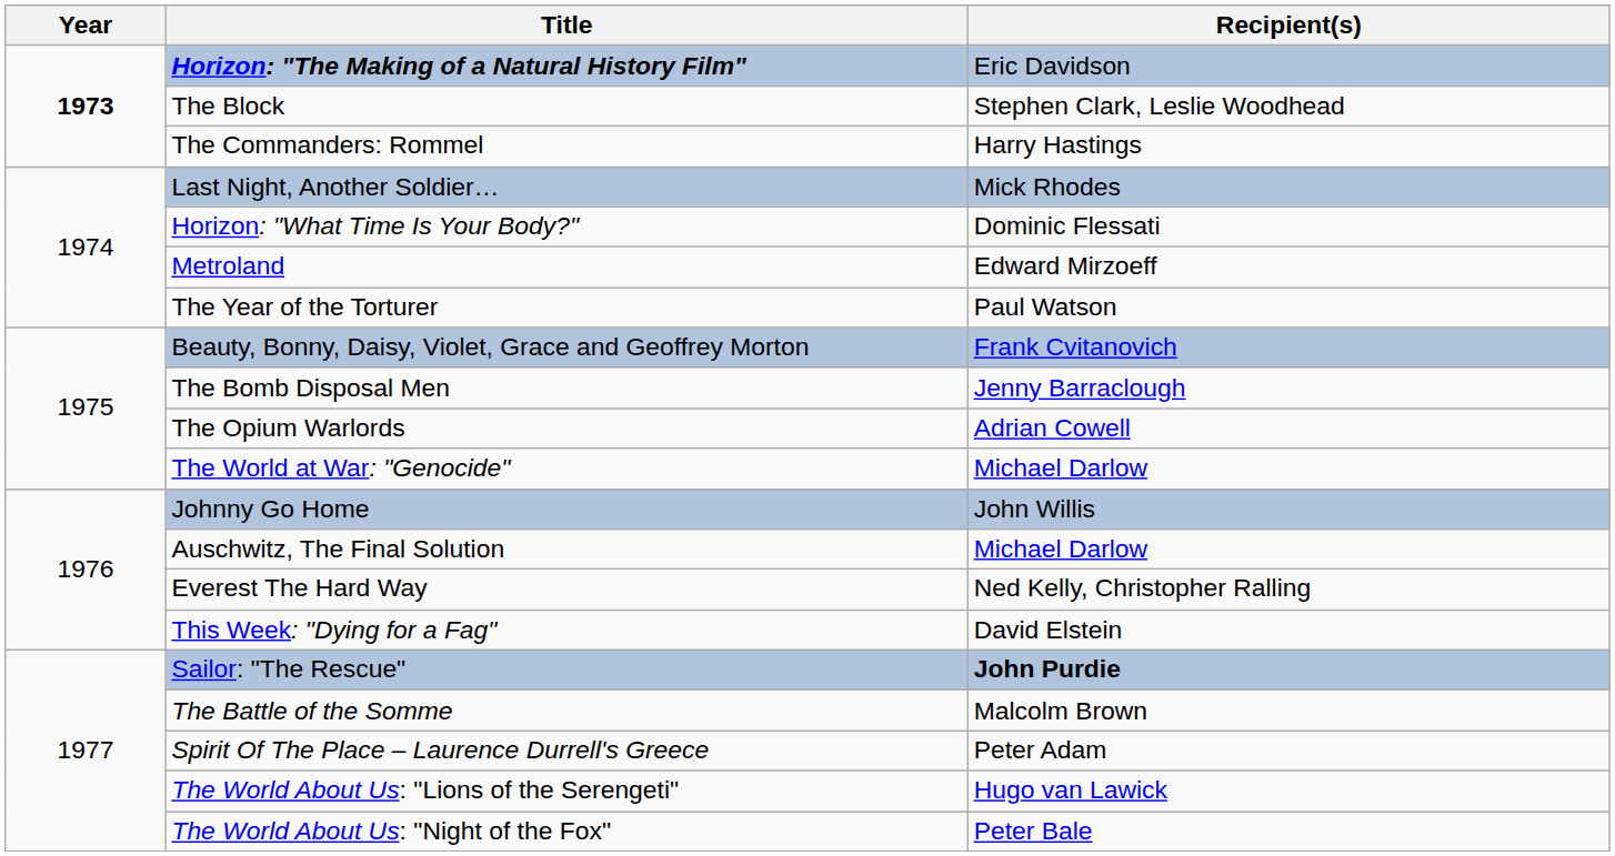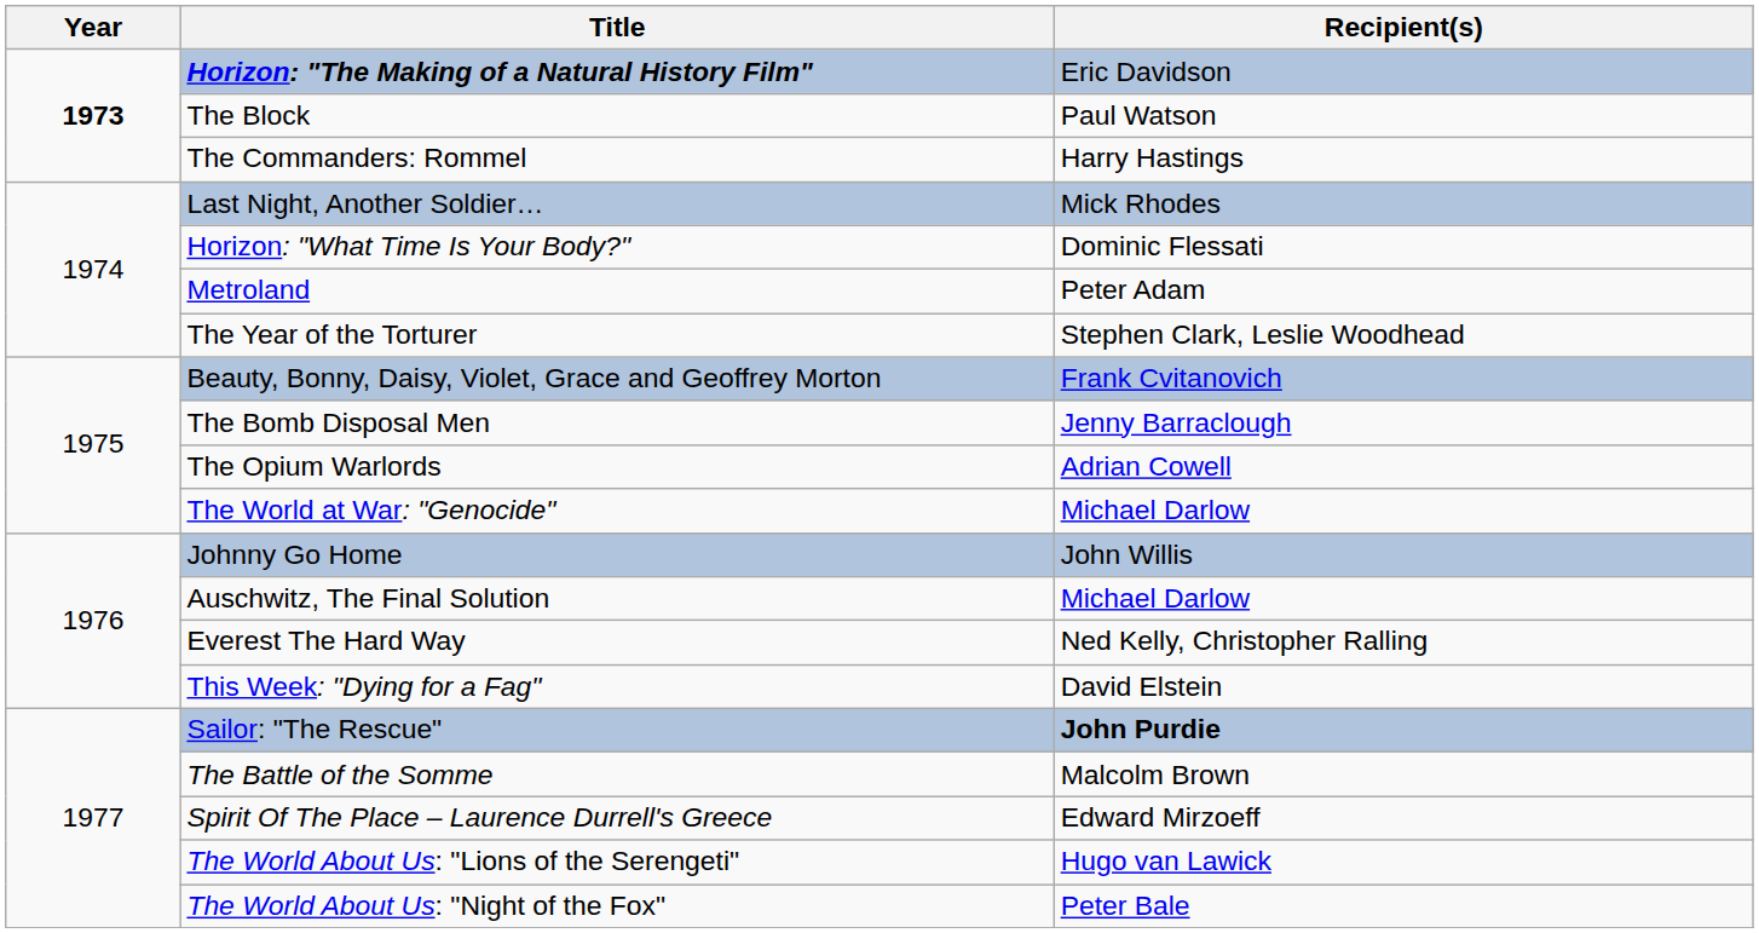 <table class="wikitable" width="80%">
 <tr>
 <th width=5%>Year</th>
 <th width=25%><strong>Title</strong></th>
 <th width=20%><strong>Recipient(s)</strong></th>
 </tr>
 <tr>
 <td rowspan="3" style="text-align:center;"><strong>1973</strong></td>
 <td style="background:#B0C4DE;"><strong><em><a href='#'>Horizon</a><em>: "The Making of a Natural History Film"<strong></td>
 <td style="background:#B0C4DE;"></strong>Eric Davidson<strong></td>
 </tr>
 <tr>
 <td></em>The Block<em></td>
-<td>Stephen Clark, Leslie Woodhead</td>
+<td>Paul Watson</td>
 </tr>
 <tr>
 <td></em>The Commanders: Rommel<em></td>
 <td>Harry Hastings</td>
 </tr>
 <tr>
 <td rowspan="4" style="text-align:center;"></strong>1974<strong></td>
 <td style="background:#B0C4DE;"></em></strong>Last Night, Another Soldier…<strong><em></td>
 <td style="background:#B0C4DE;"></strong>Mick Rhodes<strong></td>
 </tr>
 <tr>
 <td></em><a href='#'>Horizon</a><em>: "What Time Is Your Body?"</td>
 <td>Dominic Flessati</td>
 </tr>
 <tr>
 <td></em><a href='#'>Metroland</a><em></td>
-<td>Edward Mirzoeff</td>
+<td>Peter Adam</td>
 </tr>
 <tr>
 <td></em>The Year of the Torturer<em></td>
-<td>Paul Watson</td>
+<td>Stephen Clark, Leslie Woodhead</td>
 </tr>
 <tr>
 <td rowspan="4" style="text-align:center;"></strong>1975<strong></td>
 <td style="background:#B0C4DE;"></em></strong>Beauty, Bonny, Daisy, Violet, Grace and Geoffrey Morton<strong><em></td>
 <td style="background:#B0C4DE;"></strong><a href='#'>Frank Cvitanovich</a><strong></td>
 </tr>
 <tr>
 <td></em>The Bomb Disposal Men<em></td>
 <td><a href='#'>Jenny Barraclough</a></td>
 </tr>
 <tr>
 <td></em>The Opium Warlords<em></td>
 <td><a href='#'>Adrian Cowell</a></td>
 </tr>
 <tr>
 <td></em><a href='#'>The World at War</a><em>: "Genocide"</td>
 <td><a href='#'>Michael Darlow</a></td>
 </tr>
 <tr>
 <td rowspan="4" style="text-align:center;"></strong>1976<strong></td>
 <td style="background:#B0C4DE;"></em></strong>Johnny Go Home<strong><em></td>
 <td style="background:#B0C4DE;"></strong>John Willis<strong></td>
 </tr>
 <tr>
 <td></em>Auschwitz, The Final Solution<em></td>
 <td><a href='#'>Michael Darlow</a></td>
 </tr>
 <tr>
 <td></em>Everest The Hard Way<em></td>
 <td>Ned Kelly, Christopher Ralling</td>
 </tr>
 <tr>
 <td></em><a href='#'>This Week</a><em>: "Dying for a Fag"</td>
 <td>David Elstein</td>
 </tr>
 <tr>
 <td rowspan="5" style="text-align:center;"></strong>1977<strong></td>
 <td style="background:#B0C4DE;"></em></strong><a href='#'>Sailor</a></em>: "The Rescue"</strong></td>
 <td style="background:#B0C4DE;"><strong>John Purdie</strong></td>
 </tr>
 <tr>
 <td><em>The Battle of the Somme</em></td>
 <td>Malcolm Brown</td>
 </tr>
 <tr>
 <td><em>Spirit Of The Place – Laurence Durrell's Greece</em></td>
-<td>Peter Adam</td>
+<td>Edward Mirzoeff</td>
 </tr>
 <tr>
 <td><em><a href='#'>The World About Us</a></em>: "Lions of the Serengeti"</td>
 <td><a href='#'>Hugo van Lawick</a></td>
 </tr>
 <tr>
 <td><em><a href='#'>The World About Us</a></em>: "Night of the Fox"</td>
 <td><a href='#'>Peter Bale</a></td>
 </tr>
 <tr>
 </tr>
 </table>
